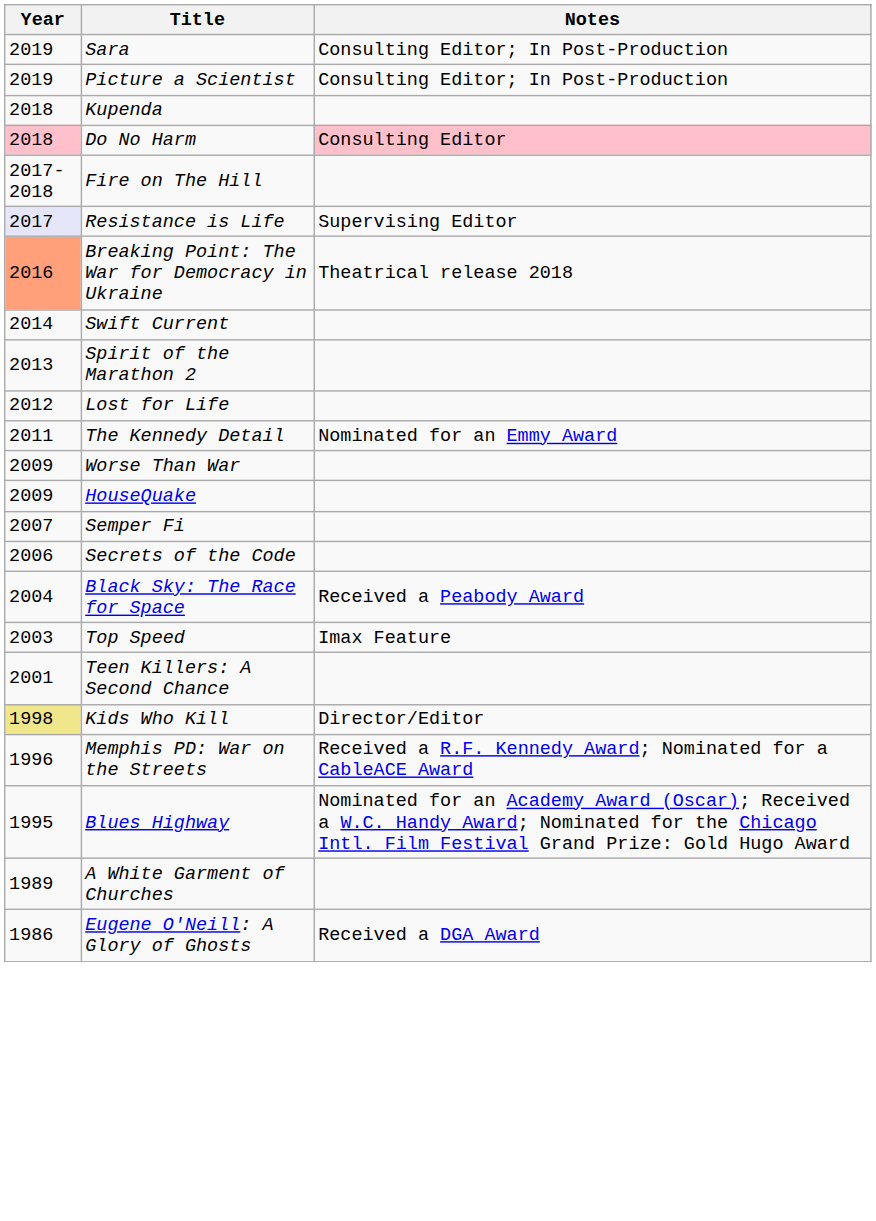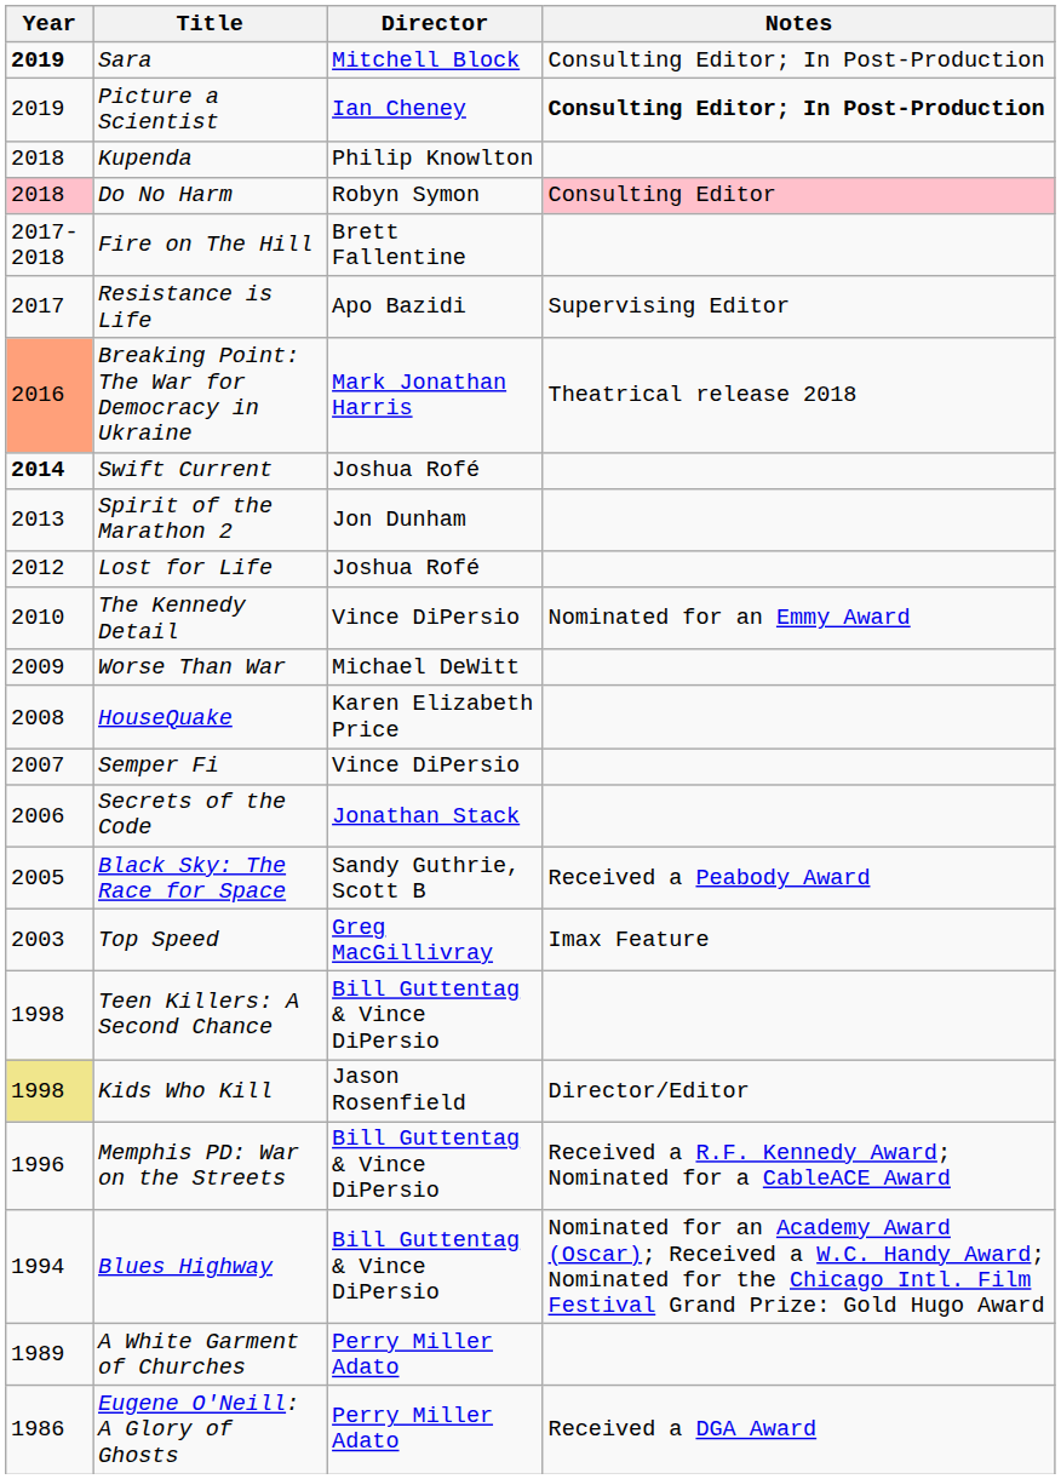 <table class="wikitable">
 <tr>
 <th>Year</th>
 <th>Title</th>
+<th>Director</th>
 <th>Notes</th>
 </tr>
 <tr>
-<td>2019</td>
+<td><strong>2019</strong></td>
 <td><em>Sara</em></td>
+<td><a href='#'>Mitchell Block</a></td>
 <td>Consulting Editor; In Post-Production</td>
 </tr>
 <tr>
 <td>2019</td>
 <td><em>Picture a Scientist</em></td>
-<td>Consulting Editor; In Post-Production</td>
+<td><a href='#'>Ian Cheney</a></td>
+<td><strong>Consulting Editor; In Post-Production</strong></td>
 </tr>
 <tr>
 <td>2018</td>
 <td><em>Kupenda</em></td>
+<td>Philip Knowlton</td>
 <td></td>
 </tr>
 <tr>
 <td style="background: pink;">2018</td>
 <td><em>Do No Harm</em></td>
+<td>Robyn Symon</td>
 <td style="background: pink;">Consulting Editor</td>
 </tr>
 <tr>
 <td>2017-2018</td>
 <td><em>Fire on The Hill</em></td>
+<td>Brett Fallentine</td>
 <td></td>
 </tr>
 <tr>
-<td style="background: lavender;">2017</td>
+<td>2017</td>
 <td><em>Resistance is Life</em></td>
+<td>Apo Bazidi</td>
 <td>Supervising Editor</td>
 </tr>
 <tr>
 <td style="background: lightsalmon;">2016</td>
 <td><em>Breaking Point: The War for Democracy in Ukraine</em></td>
+<td><a href='#'>Mark Jonathan Harris</a></td>
 <td>Theatrical release 2018</td>
 </tr>
 <tr>
-<td>2014</td>
+<td><strong>2014</strong></td>
 <td><em>Swift Current</em></td>
+<td>Joshua Rofé</td>
 <td></td>
 </tr>
 <tr>
 <td>2013</td>
 <td><em>Spirit of the Marathon 2</em></td>
+<td>Jon Dunham</td>
 <td></td>
 </tr>
 <tr>
 <td>2012</td>
 <td><em>Lost for Life</em></td>
+<td>Joshua Rofé</td>
 <td></td>
 </tr>
 <tr>
-<td>2011</td>
+<td>2010</td>
 <td><em>The Kennedy Detail</em></td>
+<td>Vince DiPersio</td>
 <td>Nominated for an <a href='#'>Emmy Award</a></td>
 </tr>
 <tr>
 <td>2009</td>
 <td><em>Worse Than War</em></td>
+<td>Michael DeWitt</td>
 <td></td>
 </tr>
 <tr>
-<td>2009</td>
+<td>2008</td>
 <td><em><a href='#'>HouseQuake</a></em></td>
+<td>Karen Elizabeth Price</td>
 <td></td>
 </tr>
 <tr>
 <td>2007</td>
 <td><em>Semper Fi</em></td>
+<td>Vince DiPersio</td>
 <td></td>
 </tr>
 <tr>
 <td>2006</td>
 <td><em>Secrets of the Code</em></td>
+<td><a href='#'>Jonathan Stack</a></td>
 <td></td>
 </tr>
 <tr>
-<td>2004</td>
+<td>2005</td>
 <td><em><a href='#'>Black Sky: The Race for Space</a></em></td>
+<td>Sandy Guthrie, Scott B</td>
 <td>Received a <a href='#'>Peabody Award</a></td>
 </tr>
 <tr>
 <td>2003</td>
 <td><em>Top Speed</em></td>
+<td><a href='#'>Greg MacGillivray</a></td>
 <td>Imax Feature</td>
 </tr>
 <tr>
-<td>2001</td>
+<td>1998</td>
 <td><em>Teen Killers: A Second Chance</em></td>
+<td><a href='#'>Bill Guttentag</a> & Vince DiPersio</td>
 <td></td>
 </tr>
 <tr>
 <td style="background: khaki;">1998</td>
 <td><em>Kids Who Kill</em></td>
+<td>Jason Rosenfield</td>
 <td>Director/Editor</td>
 </tr>
 <tr>
 <td>1996</td>
 <td><em>Memphis PD: War on the Streets</em></td>
+<td><a href='#'>Bill Guttentag</a> & Vince DiPersio</td>
 <td>Received a <a href='#'>R.F. Kennedy Award</a>; Nominated for a <a href='#'>CableACE Award</a></td>
 </tr>
 <tr>
-<td>1995</td>
+<td>1994</td>
 <td><a href='#'><em>Blues Highway</em></a></td>
+<td><a href='#'>Bill Guttentag</a> & Vince DiPersio</td>
 <td>Nominated for an <a href='#'>Academy Award (Oscar)</a>; Received a <a href='#'>W.C. Handy Award</a>; Nominated for the <a href='#'>Chicago Intl. Film Festival</a> Grand Prize: Gold Hugo Award</td>
 </tr>
 <tr>
 <td>1989</td>
 <td><em>A White Garment of Churches</em></td>
+<td><a href='#'>Perry Miller Adato</a></td>
 <td></td>
 </tr>
 <tr>
 <td>1986</td>
 <td><em><a href='#'>Eugene O'Neill</a>: A Glory of Ghosts</em></td>
+<td><a href='#'>Perry Miller Adato</a></td>
 <td>Received a <a href='#'>DGA Award</a></td>
 </tr>
 </table>
